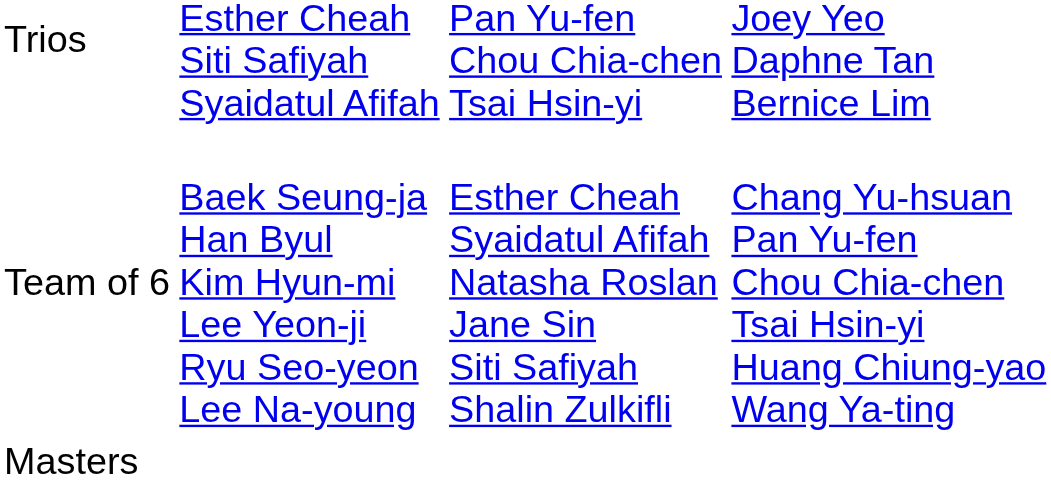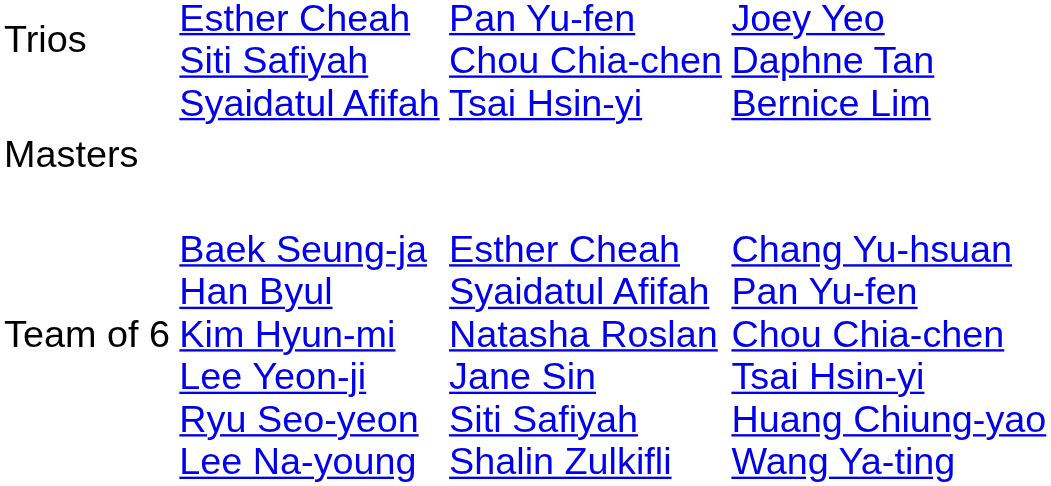 <table>
 <tr>
 <td>Trios<br></td>
 <td><br><a href='#'>Esther Cheah</a><br><a href='#'>Siti Safiyah</a><br><a href='#'>Syaidatul Afifah</a></td>
 <td><br><a href='#'>Pan Yu-fen</a><br><a href='#'>Chou Chia-chen</a><br><a href='#'>Tsai Hsin-yi</a></td>
 <td><br><a href='#'>Joey Yeo</a><br><a href='#'>Daphne Tan</a><br><a href='#'>Bernice Lim</a></td>
 </tr>
 <tr>
+<td>Masters<br></td>
+<td></td>
+<td></td>
+<td></td>
+</tr>
+<tr>
 <td>Team of 6<br></td>
 <td><br><a href='#'>Baek Seung-ja</a><br><a href='#'>Han Byul</a><br><a href='#'>Kim Hyun-mi</a><br><a href='#'>Lee Yeon-ji</a><br><a href='#'>Ryu Seo-yeon</a><br><a href='#'>Lee Na-young</a></td>
 <td><br><a href='#'>Esther Cheah</a><br><a href='#'>Syaidatul Afifah</a><br><a href='#'>Natasha Roslan</a><br><a href='#'>Jane Sin</a><br><a href='#'>Siti Safiyah</a><br><a href='#'>Shalin Zulkifli</a></td>
 <td><br><a href='#'>Chang Yu-hsuan</a><br><a href='#'>Pan Yu-fen</a><br><a href='#'>Chou Chia-chen</a><br><a href='#'>Tsai Hsin-yi</a><br><a href='#'>Huang Chiung-yao</a><br><a href='#'>Wang Ya-ting</a></td>
 </tr>
-<tr>
-<td>Masters<br></td>
-<td></td>
-<td></td>
-<td></td>
-</tr>
 </table>
